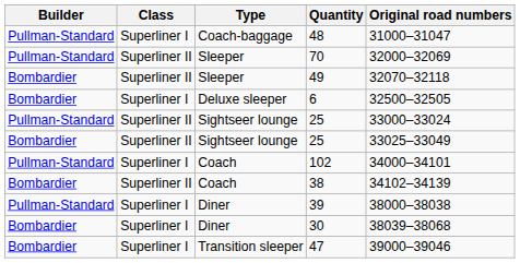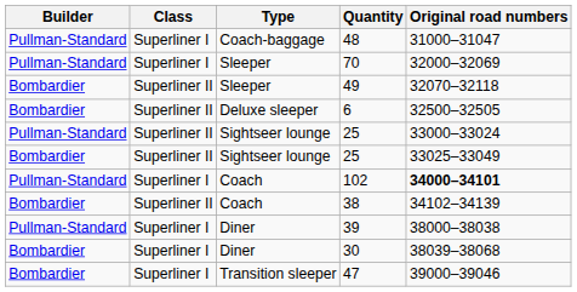 <table class="wikitable sortable">
 <tr>
 <th>Builder</th>
 <th>Class</th>
 <th>Type</th>
 <th>Quantity</th>
 <th>Original road numbers</th>
 </tr>
 <tr>
 <td><a href='#'>Pullman-Standard</a></td>
 <td>Superliner I</td>
 <td>Coach-baggage</td>
 <td>48</td>
 <td>31000–31047</td>
 </tr>
 <tr>
 <td><a href='#'>Pullman-Standard</a></td>
-<td>Superliner II</td>
+<td>Superliner I</td>
 <td>Sleeper</td>
 <td>70</td>
 <td>32000–32069</td>
 </tr>
 <tr>
 <td><a href='#'>Bombardier</a></td>
 <td>Superliner II</td>
 <td>Sleeper</td>
 <td>49</td>
 <td>32070–32118</td>
 </tr>
 <tr>
 <td><a href='#'>Bombardier</a></td>
-<td>Superliner I</td>
+<td>Superliner II</td>
 <td>Deluxe sleeper</td>
 <td>6</td>
 <td>32500–32505</td>
 </tr>
 <tr>
 <td><a href='#'>Pullman-Standard</a></td>
 <td>Superliner II</td>
 <td>Sightseer lounge</td>
 <td>25</td>
 <td>33000–33024</td>
 </tr>
 <tr>
 <td><a href='#'>Bombardier</a></td>
 <td>Superliner II</td>
 <td>Sightseer lounge</td>
 <td>25</td>
 <td>33025–33049</td>
 </tr>
 <tr>
 <td><a href='#'>Pullman-Standard</a></td>
 <td>Superliner I</td>
 <td>Coach</td>
 <td>102</td>
-<td>34000–34101</td>
+<td><strong>34000–34101</strong></td>
 </tr>
 <tr>
 <td><a href='#'>Bombardier</a></td>
 <td>Superliner II</td>
 <td>Coach</td>
 <td>38</td>
 <td>34102–34139</td>
 </tr>
 <tr>
 <td><a href='#'>Pullman-Standard</a></td>
 <td>Superliner I</td>
 <td>Diner</td>
 <td>39</td>
 <td>38000–38038</td>
 </tr>
 <tr>
 <td><a href='#'>Bombardier</a></td>
 <td>Superliner I</td>
 <td>Diner</td>
 <td>30</td>
 <td>38039–38068</td>
 </tr>
 <tr>
 <td><a href='#'>Bombardier</a></td>
 <td>Superliner I</td>
 <td>Transition sleeper</td>
 <td>47</td>
 <td>39000–39046</td>
 </tr>
 </table>
